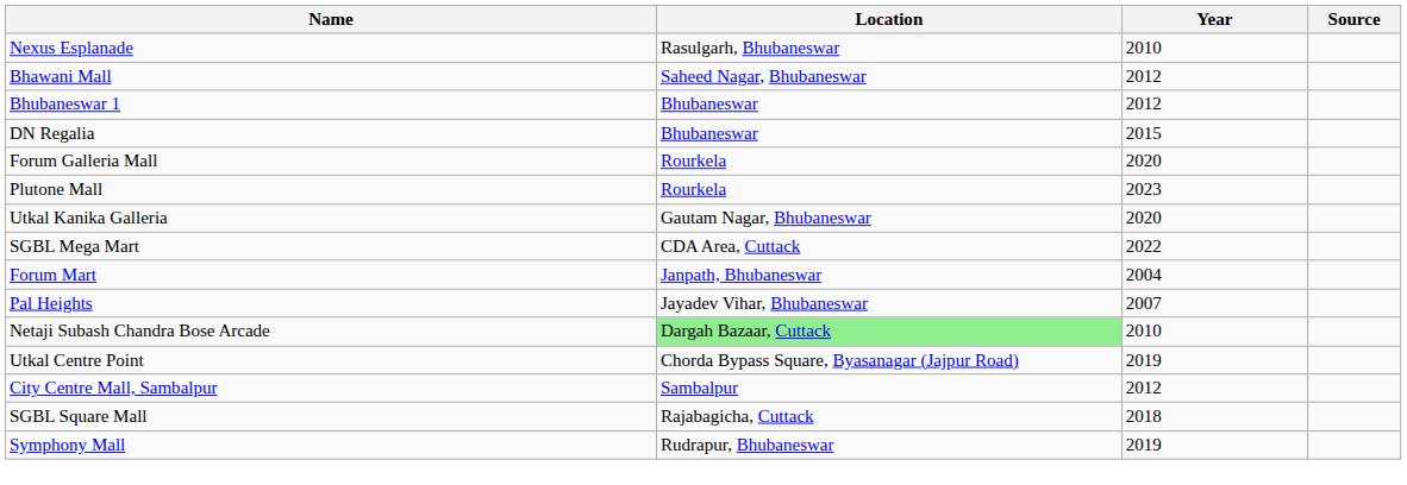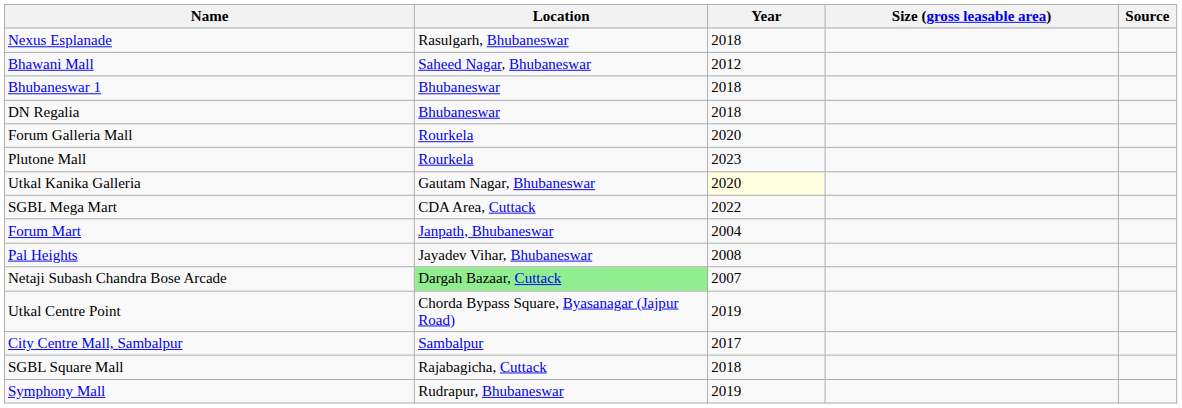 <table class="wikitable sortable">
 <tr>
 <th style="width:35%;">Name</th>
 <th style="width:25%;">Location</th>
 <th style="width:10%;">Year</th>
+<th style="width:25%;">Size (<a href='#'>gross leasable area</a>)</th>
 <th style="width:5%;">Source</th>
 </tr>
 <tr>
 <td><a href='#'>Nexus Esplanade</a></td>
 <td>Rasulgarh, <a href='#'>Bhubaneswar</a></td>
-<td>2010</td>
+<td>2018</td>
+<td></td>
 <td></td>
 </tr>
 <tr>
 <td><a href='#'>Bhawani Mall</a></td>
 <td><a href='#'>Saheed Nagar</a>, <a href='#'>Bhubaneswar</a></td>
 <td>2012</td>
 <td></td>
+<td></td>
 </tr>
 <tr>
 <td><a href='#'>Bhubaneswar 1</a></td>
 <td><a href='#'>Bhubaneswar</a></td>
-<td>2012</td>
+<td>2018</td>
+<td></td>
 <td></td>
 </tr>
 <tr>
 <td>DN Regalia</td>
 <td><a href='#'>Bhubaneswar</a></td>
-<td>2015</td>
+<td>2018</td>
+<td></td>
 <td></td>
 </tr>
 <tr>
 <td>Forum Galleria Mall</td>
 <td><a href='#'>Rourkela</a></td>
 <td>2020</td>
 <td></td>
+<td></td>
 </tr>
 <tr>
 <td>Plutone Mall</td>
 <td><a href='#'>Rourkela</a></td>
 <td>2023</td>
 <td></td>
+<td></td>
 </tr>
 <tr>
 <td>Utkal Kanika Galleria</td>
 <td>Gautam Nagar, <a href='#'>Bhubaneswar</a></td>
-<td>2020</td>
+<td style="background: lightyellow;">2020</td>
+<td></td>
 <td></td>
 </tr>
 <tr>
 <td>SGBL Mega Mart</td>
 <td>CDA Area, <a href='#'>Cuttack</a></td>
 <td>2022</td>
 <td></td>
+<td></td>
 </tr>
 <tr>
 <td><a href='#'>Forum Mart</a></td>
 <td><a href='#'>Janpath, Bhubaneswar</a></td>
 <td>2004</td>
 <td></td>
+<td></td>
 </tr>
 <tr>
 <td><a href='#'>Pal Heights</a></td>
 <td>Jayadev Vihar, <a href='#'>Bhubaneswar</a></td>
-<td>2007</td>
+<td>2008</td>
+<td></td>
 <td></td>
 </tr>
 <tr>
 <td>Netaji Subash Chandra Bose Arcade</td>
 <td style="background: lightgreen;">Dargah Bazaar, <a href='#'>Cuttack</a></td>
-<td>2010</td>
+<td>2007</td>
+<td></td>
 <td></td>
 </tr>
 <tr>
 <td>Utkal Centre Point</td>
 <td>Chorda Bypass Square, <a href='#'>Byasanagar (Jajpur Road)</a></td>
 <td>2019</td>
 <td></td>
+<td></td>
 </tr>
 <tr>
 <td><a href='#'>City Centre Mall, Sambalpur</a></td>
 <td><a href='#'>Sambalpur</a></td>
-<td>2012</td>
+<td>2017</td>
+<td></td>
 <td></td>
 </tr>
 <tr>
 <td>SGBL Square Mall</td>
 <td>Rajabagicha, <a href='#'>Cuttack</a></td>
 <td>2018</td>
 <td></td>
+<td></td>
 </tr>
 <tr>
 <td><a href='#'>Symphony Mall</a></td>
 <td>Rudrapur, <a href='#'>Bhubaneswar</a></td>
 <td>2019</td>
 <td></td>
+<td></td>
 </tr>
 </table>
